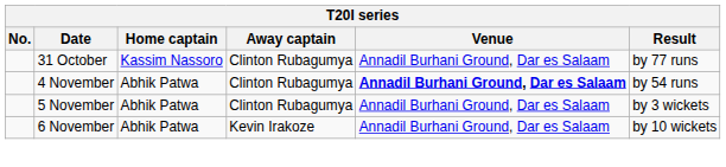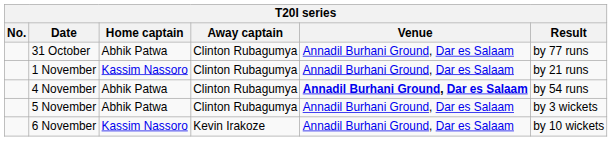 <table class="wikitable">
 <tr>
 <th colspan="6">T20I series</th>
 </tr>
 <tr>
 <th>No.</th>
 <th>Date</th>
 <th>Home captain</th>
 <th>Away captain</th>
 <th>Venue</th>
 <th>Result</th>
 </tr>
 <tr>
 <td></td>
 <td>31 October</td>
+<td>Abhik Patwa</td>
+<td>Clinton Rubagumya</td>
+<td><a href='#'>Annadil Burhani Ground</a>, <a href='#'>Dar es Salaam</a></td>
+<td> by 77 runs</td>
+</tr>
+<tr>
+<td></td>
+<td>1 November</td>
 <td><a href='#'>Kassim Nassoro</a></td>
 <td>Clinton Rubagumya</td>
 <td><a href='#'>Annadil Burhani Ground</a>, <a href='#'>Dar es Salaam</a></td>
-<td> by 77 runs</td>
+<td> by 21 runs</td>
 </tr>
 <tr>
 <td></td>
 <td>4 November</td>
 <td>Abhik Patwa</td>
 <td>Clinton Rubagumya</td>
 <td><strong><a href='#'>Annadil Burhani Ground</a>, <a href='#'>Dar es Salaam</a></strong></td>
 <td> by 54 runs</td>
 </tr>
 <tr>
 <td></td>
 <td>5 November</td>
 <td>Abhik Patwa</td>
 <td>Clinton Rubagumya</td>
 <td><a href='#'>Annadil Burhani Ground</a>, <a href='#'>Dar es Salaam</a></td>
 <td> by 3 wickets</td>
 </tr>
 <tr>
 <td></td>
 <td>6 November</td>
-<td>Abhik Patwa</td>
+<td><a href='#'>Kassim Nassoro</a></td>
 <td>Kevin Irakoze</td>
 <td><a href='#'>Annadil Burhani Ground</a>, <a href='#'>Dar es Salaam</a></td>
 <td> by 10 wickets</td>
 </tr>
 </table>
